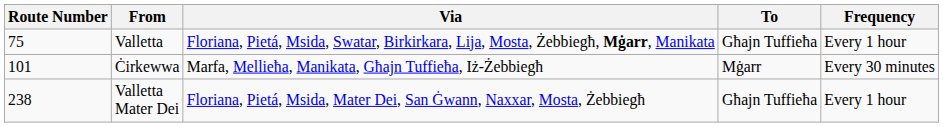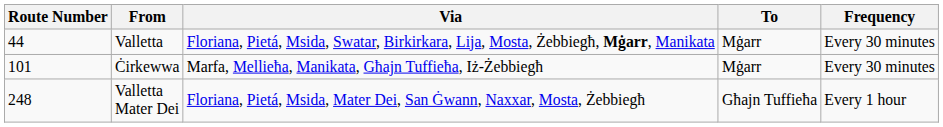 <table class="wikitable sortable">
 <tr>
 <th>Route Number</th>
 <th>From</th>
 <th>Via</th>
 <th>To</th>
 <th>Frequency</th>
 </tr>
 <tr>
-<td>75</td>
+<td>44</td>
 <td>Valletta</td>
 <td><a href='#'>Floriana</a>, <a href='#'>Pietá</a>, <a href='#'>Msida</a>, <a href='#'>Swatar</a>, <a href='#'>Birkirkara</a>, <a href='#'>Lija</a>, <a href='#'>Mosta</a>, Żebbiegħ, <strong>Mġarr</strong>, <a href='#'>Manikata</a></td>
-<td>Għajn Tuffieħa</td>
-<td>Every 1 hour</td>
+<td>Mġarr</td>
+<td>Every 30 minutes</td>
 </tr>
 <tr>
 <td>101</td>
 <td>Ċirkewwa</td>
 <td>Marfa, <a href='#'>Mellieħa</a>, <a href='#'>Manikata</a>, <a href='#'>Għajn Tuffieħa</a>, Iż-Żebbiegħ</td>
 <td>Mġarr</td>
 <td>Every 30 minutes</td>
 </tr>
 <tr>
-<td>238</td>
+<td>248</td>
 <td>Valletta<br>Mater Dei</td>
 <td><a href='#'>Floriana</a>, <a href='#'>Pietá</a>, <a href='#'>Msida</a>, <a href='#'>Mater Dei</a>, <a href='#'>San Ġwann</a>, <a href='#'>Naxxar</a>, <a href='#'>Mosta</a>, Żebbiegħ</td>
 <td>Għajn Tuffieħa</td>
 <td>Every 1 hour</td>
 </tr>
 </table>
